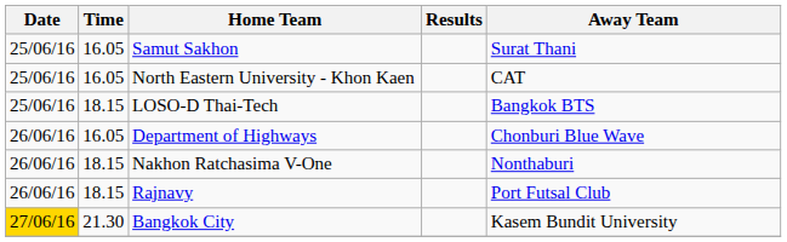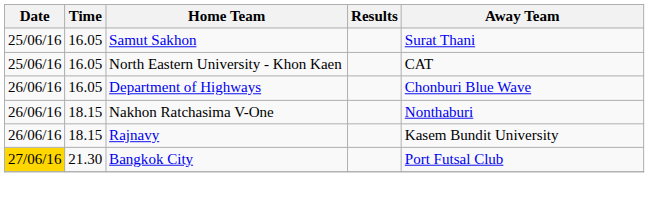 <table class="wikitable">
 <tr>
 <th>Date</th>
 <th>Time</th>
 <th width="250pt">Home Team</th>
 <th>Results</th>
 <th width="250pt">Away Team</th>
 </tr>
 <tr>
 <td>25/06/16</td>
 <td>16.05</td>
 <td><a href='#'>Samut Sakhon</a></td>
 <td></td>
 <td><a href='#'>Surat Thani</a></td>
 </tr>
 <tr>
 <td>25/06/16</td>
 <td>16.05</td>
 <td>North Eastern University - Khon Kaen</td>
 <td></td>
 <td>CAT</td>
 </tr>
 <tr>
-<td>25/06/16</td>
-<td>18.15</td>
-<td>LOSO-D Thai-Tech</td>
-<td></td>
-<td><a href='#'>Bangkok BTS</a></td>
-</tr>
-<tr>
 <td>26/06/16</td>
 <td>16.05</td>
 <td><a href='#'>Department of Highways</a></td>
 <td></td>
 <td><a href='#'>Chonburi Blue Wave</a></td>
 </tr>
 <tr>
 <td>26/06/16</td>
 <td>18.15</td>
 <td>Nakhon Ratchasima V-One</td>
 <td></td>
 <td><a href='#'>Nonthaburi</a></td>
 </tr>
 <tr>
 <td>26/06/16</td>
 <td>18.15</td>
 <td><a href='#'>Rajnavy</a></td>
 <td></td>
-<td><a href='#'>Port Futsal Club</a></td>
+<td>Kasem Bundit University</td>
 </tr>
 <tr>
 <td style="background: gold;">27/06/16</td>
 <td>21.30</td>
 <td><a href='#'>Bangkok City</a></td>
 <td></td>
-<td>Kasem Bundit University</td>
+<td><a href='#'>Port Futsal Club</a></td>
 </tr>
 <tr>
 </tr>
 </table>
